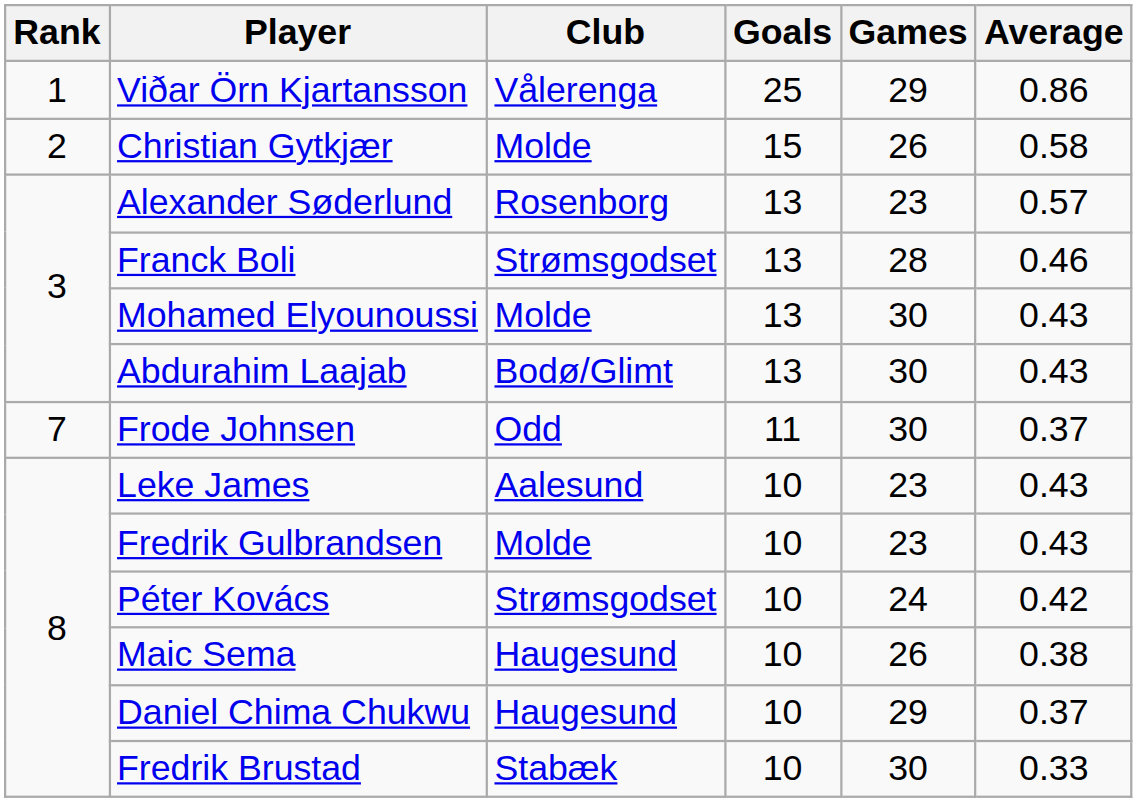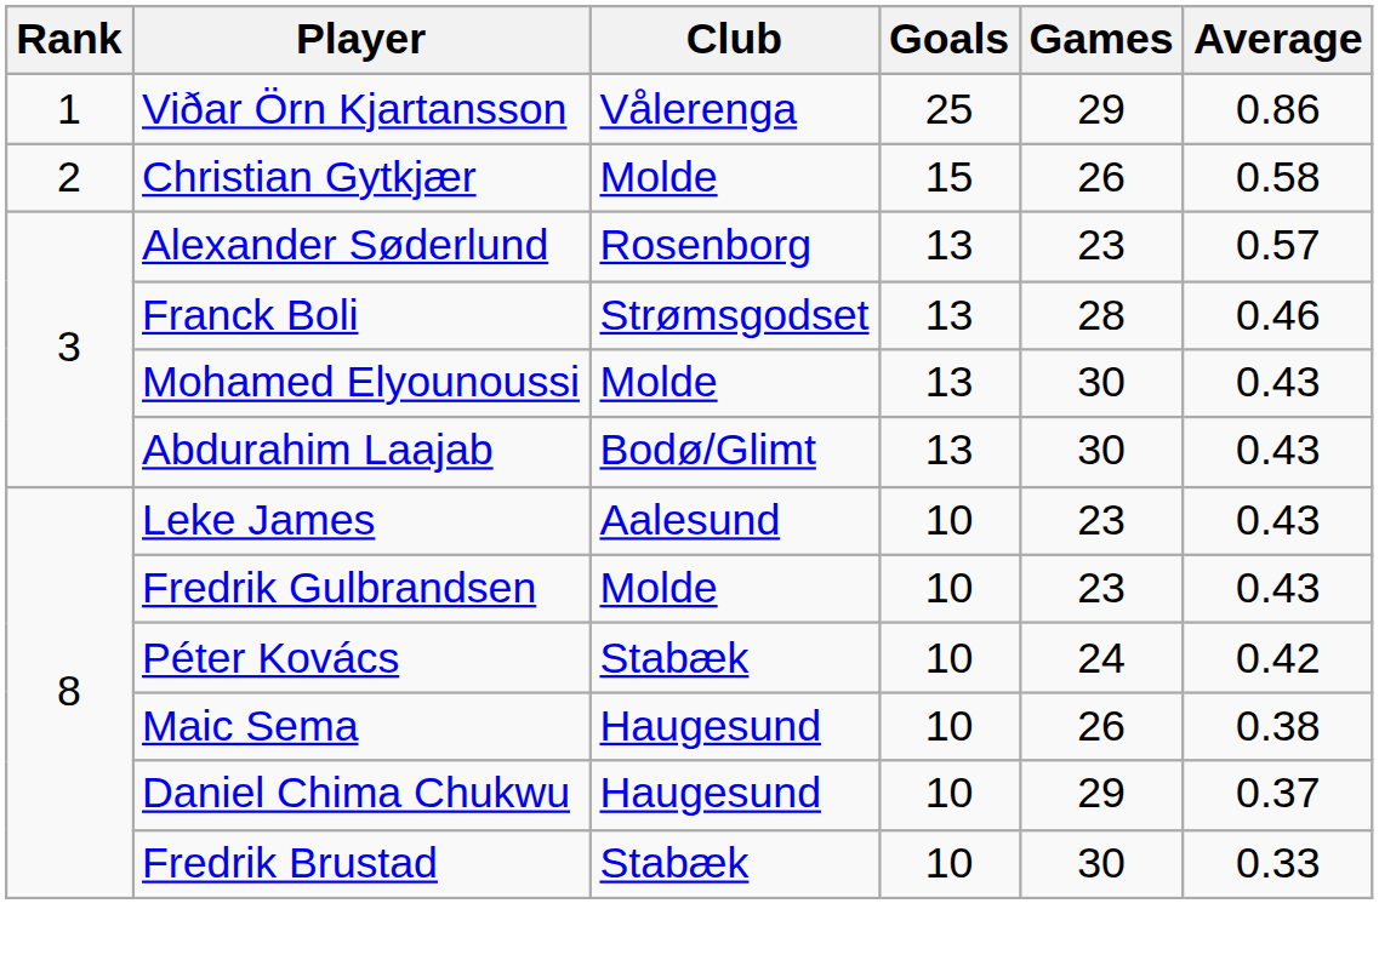 <table class="wikitable" style="text-align:center">
 <tr>
 <th>Rank</th>
 <th>Player</th>
 <th>Club</th>
 <th>Goals</th>
 <th>Games</th>
 <th>Average</th>
 </tr>
 <tr>
 <td>1</td>
 <td align="left"> <a href='#'>Viðar Örn Kjartansson</a></td>
 <td align="left"><a href='#'>Vålerenga</a></td>
 <td>25</td>
 <td>29</td>
 <td>0.86</td>
 </tr>
 <tr>
 <td>2</td>
 <td align="left"> <a href='#'>Christian Gytkjær</a></td>
 <td align="left"><a href='#'>Molde</a></td>
 <td>15</td>
 <td>26</td>
 <td>0.58</td>
 </tr>
 <tr>
 <td rowspan=4>3</td>
 <td align="left"> <a href='#'>Alexander Søderlund</a></td>
 <td align="left"><a href='#'>Rosenborg</a></td>
 <td>13</td>
 <td>23</td>
 <td>0.57</td>
 </tr>
 <tr>
 <td align="left"> <a href='#'>Franck Boli</a></td>
 <td align="left"><a href='#'>Strømsgodset</a></td>
 <td>13</td>
 <td>28</td>
 <td>0.46</td>
 </tr>
 <tr>
 <td align="left"> <a href='#'>Mohamed Elyounoussi</a></td>
 <td align="left"><a href='#'>Molde</a></td>
 <td>13</td>
 <td>30</td>
 <td>0.43</td>
 </tr>
 <tr>
 <td align="left"> <a href='#'>Abdurahim Laajab</a></td>
 <td align="left"><a href='#'>Bodø/Glimt</a></td>
 <td>13</td>
 <td>30</td>
 <td>0.43</td>
 </tr>
 <tr>
-<td>7</td>
-<td align="left"> <a href='#'>Frode Johnsen</a></td>
-<td align="left"><a href='#'>Odd</a></td>
-<td>11</td>
-<td>30</td>
-<td>0.37</td>
-</tr>
-<tr>
 <td rowspan=6>8</td>
 <td align="left"> <a href='#'>Leke James</a></td>
 <td align="left"><a href='#'>Aalesund</a></td>
 <td>10</td>
 <td>23</td>
 <td>0.43</td>
 </tr>
 <tr>
 <td align="left"> <a href='#'>Fredrik Gulbrandsen</a></td>
 <td align="left"><a href='#'>Molde</a></td>
 <td>10</td>
 <td>23</td>
 <td>0.43</td>
 </tr>
 <tr>
 <td align="left"> <a href='#'>Péter Kovács</a></td>
-<td align="left"><a href='#'>Strømsgodset</a></td>
+<td align="left"><a href='#'>Stabæk</a></td>
 <td>10</td>
 <td>24</td>
 <td>0.42</td>
 </tr>
 <tr>
 <td align="left"> <a href='#'>Maic Sema</a></td>
 <td align="left"><a href='#'>Haugesund</a></td>
 <td>10</td>
 <td>26</td>
 <td>0.38</td>
 </tr>
 <tr>
 <td align="left"> <a href='#'>Daniel Chima Chukwu</a></td>
 <td align="left"><a href='#'>Haugesund</a></td>
 <td>10</td>
 <td>29</td>
 <td>0.37</td>
 </tr>
 <tr>
 <td align="left"> <a href='#'>Fredrik Brustad</a></td>
 <td align="left"><a href='#'>Stabæk</a></td>
 <td>10</td>
 <td>30</td>
 <td>0.33</td>
 </tr>
 </table>
